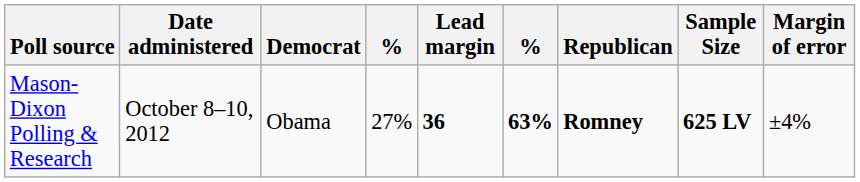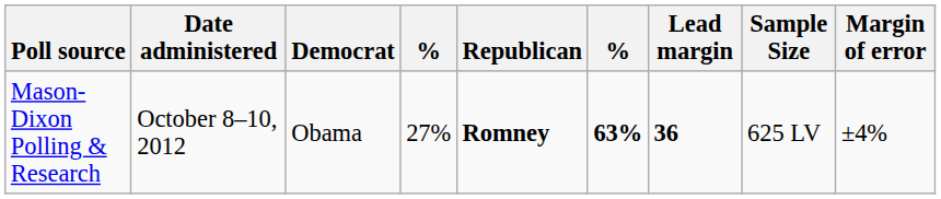 <table class="wikitable">
 <tr valign=bottom>
 <th>Poll source</th>
 <th>Date administered</th>
 <th>Democrat</th>
 <th>%</th>
+<th>Republican</th>
+<th>%</th>
 <th>Lead margin</th>
-<th>%</th>
-<th>Republican</th>
 <th>Sample Size</th>
 <th>Margin of error</th>
 </tr>
 <tr>
 <td><a href='#'>Mason-Dixon Polling & Research</a></td>
 <td>October 8–10, 2012</td>
 <td>Obama</td>
 <td>27%</td>
+<td><strong>Romney</strong></td>
+<td><strong>63%</strong></td>
 <td><strong>36</strong></td>
-<td><strong>63%</strong></td>
-<td><strong>Romney</strong></td>
-<td><strong>625 LV</strong></td>
+<td>625 LV</td>
 <td>±4%</td>
 </tr>
 </table>
